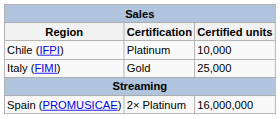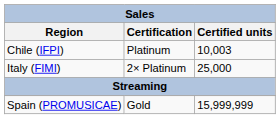 <table class="wikitable sortable" style="font-size:small">
 <tr style="background:#ccc; text-align:center;">
 <th colspan="6" style="background: LightSteelBlue;">Sales</th>
 </tr>
 <tr style="background:#ccc; text-align:center;">
 <th>Region</th>
 <th>Certification</th>
 <th>Certified units</th>
 </tr>
 <tr>
 <td>Chile (<a href='#'>IFPI</a>)</td>
 <td>Platinum</td>
-<td>10,000</td>
+<td>10,003</td>
 </tr>
 <tr>
 <td>Italy (<a href='#'>FIMI</a>)</td>
-<td>Gold</td>
+<td>2× Platinum</td>
 <td>25,000</td>
 </tr>
 <tr>
 <th colspan="6" style="background: LightSteelBlue;">Streaming</th>
 </tr>
 <tr style="background:#ccc; text-align:center;">
 </tr>
 <tr>
 <td>Spain (<a href='#'>PROMUSICAE</a>)</td>
-<td>2× Platinum</td>
-<td>16,000,000</td>
+<td>Gold</td>
+<td>15,999,999</td>
 </tr>
 </table>
